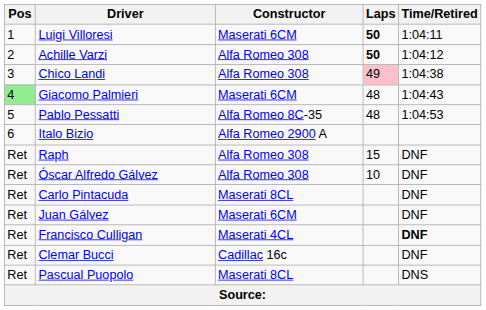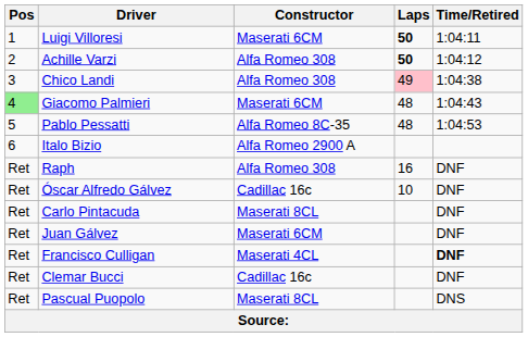 <table class="wikitable">
 <tr>
 <th style="width:32px;">Pos</th>
 <th style="width:220px;">Driver</th>
 <th style="width:180px;">Constructor</th>
 <th style="width:32px;">Laps</th>
 <th style="width:84px;">Time/Retired</th>
 </tr>
 <tr>
 <td>1</td>
 <td> <a href='#'>Luigi Villoresi</a></td>
 <td><a href='#'>Maserati 6CM</a></td>
 <td><strong>50</strong></td>
 <td>1:04:11</td>
 </tr>
 <tr>
 <td>2</td>
 <td> <a href='#'>Achille Varzi</a></td>
 <td><a href='#'>Alfa Romeo 308</a></td>
 <td><strong>50</strong></td>
 <td>1:04:12</td>
 </tr>
 <tr>
 <td>3</td>
 <td> <a href='#'>Chico Landi</a></td>
 <td><a href='#'>Alfa Romeo 308</a></td>
 <td style="background: pink;">49</td>
 <td>1:04:38</td>
 </tr>
 <tr>
 <td style="background: lightgreen;">4</td>
 <td> <a href='#'>Giacomo Palmieri</a></td>
 <td><a href='#'>Maserati 6CM</a></td>
 <td>48</td>
 <td>1:04:43</td>
 </tr>
 <tr>
 <td>5</td>
 <td> <a href='#'>Pablo Pessatti</a></td>
 <td><a href='#'>Alfa Romeo 8C</a>-35</td>
 <td>48</td>
 <td>1:04:53</td>
 </tr>
 <tr>
 <td>6</td>
 <td> <a href='#'>Italo Bizio</a></td>
 <td><a href='#'>Alfa Romeo 2900</a> A</td>
 <td></td>
 <td></td>
 </tr>
 <tr>
 <td>Ret</td>
 <td> <a href='#'>Raph</a></td>
 <td><a href='#'>Alfa Romeo 308</a></td>
-<td>15</td>
+<td>16</td>
 <td>DNF</td>
 </tr>
 <tr>
 <td>Ret</td>
 <td> <a href='#'>Óscar Alfredo Gálvez</a></td>
-<td><a href='#'>Alfa Romeo 308</a></td>
+<td><a href='#'>Cadillac</a> 16c</td>
 <td>10</td>
 <td>DNF</td>
 </tr>
 <tr>
 <td>Ret</td>
 <td> <a href='#'>Carlo Pintacuda</a></td>
 <td><a href='#'>Maserati 8CL</a></td>
 <td></td>
 <td>DNF</td>
 </tr>
 <tr>
 <td>Ret</td>
 <td>  <a href='#'>Juan Gálvez</a></td>
 <td><a href='#'>Maserati 6CM</a></td>
 <td></td>
 <td>DNF</td>
 </tr>
 <tr>
 <td>Ret</td>
 <td> <a href='#'>Francisco Culligan</a></td>
 <td><a href='#'>Maserati 4CL</a></td>
 <td></td>
 <td><strong>DNF</strong></td>
 </tr>
 <tr>
 <td>Ret</td>
 <td> <a href='#'>Clemar Bucci</a></td>
 <td><a href='#'>Cadillac</a> 16c</td>
 <td></td>
 <td>DNF</td>
 </tr>
 <tr>
 <td>Ret</td>
 <td> <a href='#'>Pascual Puopolo</a></td>
 <td><a href='#'>Maserati 8CL</a></td>
 <td></td>
 <td>DNS</td>
 </tr>
 <tr>
 <th colspan=8>Source:</th>
 </tr>
 </table>
